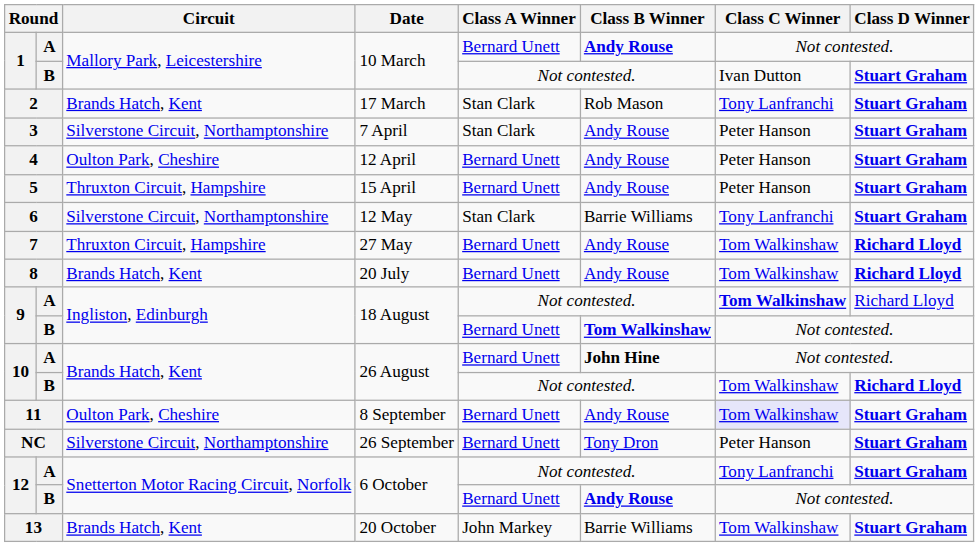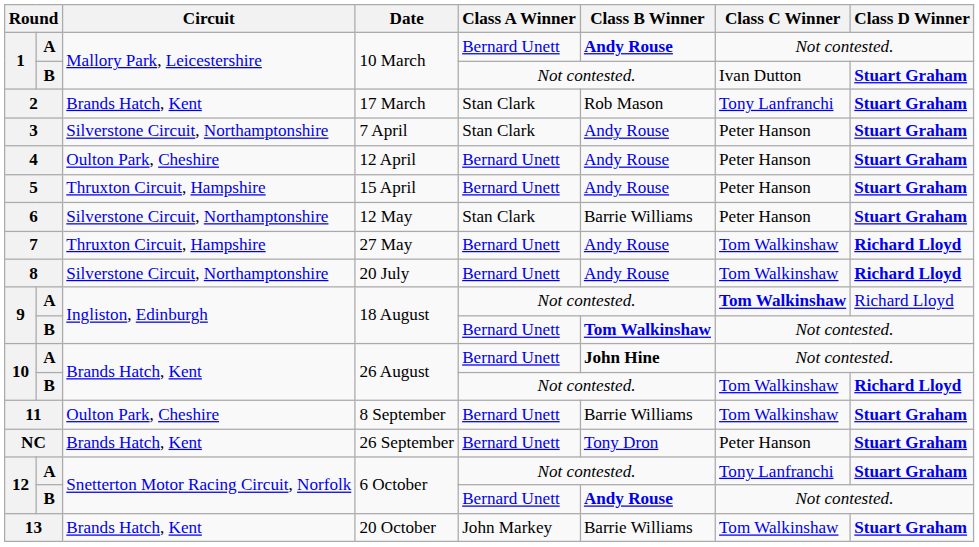 <table class="wikitable" style="font-size: 85%;">
 <tr>
 <th colspan=2>Round</th>
 <th>Circuit</th>
 <th>Date</th>
 <th>Class A Winner</th>
 <th>Class B Winner</th>
 <th>Class C Winner</th>
 <th>Class D Winner</th>
 </tr>
 <tr>
 <th rowspan=2>1</th>
 <th>A</th>
 <td rowspan=2><a href='#'>Mallory Park</a>, <a href='#'>Leicestershire</a></td>
 <td rowspan=2>10 March</td>
 <td> <a href='#'>Bernard Unett</a></td>
 <td> <strong><a href='#'>Andy Rouse</a></strong></td>
 <td colspan=2 align=center><em>Not contested.</em></td>
 </tr>
 <tr>
 <th>B</th>
 <td colspan=2 align=center><em>Not contested.</em></td>
 <td> Ivan Dutton</td>
 <td> <strong><a href='#'>Stuart Graham</a></strong></td>
 </tr>
 <tr>
 <th colspan=2>2</th>
 <td><a href='#'>Brands Hatch</a>, <a href='#'>Kent</a></td>
 <td>17 March</td>
 <td> Stan Clark</td>
 <td> Rob Mason</td>
 <td> <a href='#'>Tony Lanfranchi</a></td>
 <td> <strong><a href='#'>Stuart Graham</a></strong></td>
 </tr>
 <tr>
 <th colspan=2>3</th>
 <td><a href='#'>Silverstone Circuit</a>, <a href='#'>Northamptonshire</a></td>
 <td>7 April</td>
 <td> Stan Clark</td>
 <td> <a href='#'>Andy Rouse</a></td>
 <td> Peter Hanson</td>
 <td> <strong><a href='#'>Stuart Graham</a></strong></td>
 </tr>
 <tr>
 <th colspan=2>4</th>
 <td><a href='#'>Oulton Park</a>, <a href='#'>Cheshire</a></td>
 <td>12 April</td>
 <td> <a href='#'>Bernard Unett</a></td>
 <td> <a href='#'>Andy Rouse</a></td>
 <td> Peter Hanson</td>
 <td> <strong><a href='#'>Stuart Graham</a></strong></td>
 </tr>
 <tr>
 <th colspan=2>5</th>
 <td><a href='#'>Thruxton Circuit</a>, <a href='#'>Hampshire</a></td>
 <td>15 April</td>
 <td> <a href='#'>Bernard Unett</a></td>
 <td> <a href='#'>Andy Rouse</a></td>
 <td> Peter Hanson</td>
 <td> <strong><a href='#'>Stuart Graham</a></strong></td>
 </tr>
 <tr>
 <th colspan=2>6</th>
 <td><a href='#'>Silverstone Circuit</a>, <a href='#'>Northamptonshire</a></td>
 <td>12 May</td>
 <td> Stan Clark</td>
 <td> Barrie Williams</td>
-<td> <a href='#'>Tony Lanfranchi</a></td>
+<td> Peter Hanson</td>
 <td> <strong><a href='#'>Stuart Graham</a></strong></td>
 </tr>
 <tr>
 <th colspan=2>7</th>
 <td><a href='#'>Thruxton Circuit</a>, <a href='#'>Hampshire</a></td>
 <td>27 May</td>
 <td> <a href='#'>Bernard Unett</a></td>
 <td> <a href='#'>Andy Rouse</a></td>
 <td> <a href='#'>Tom Walkinshaw</a></td>
 <td> <strong><a href='#'>Richard Lloyd</a></strong></td>
 </tr>
 <tr>
 <th colspan=2>8</th>
-<td><a href='#'>Brands Hatch</a>, <a href='#'>Kent</a></td>
+<td><a href='#'>Silverstone Circuit</a>, <a href='#'>Northamptonshire</a></td>
 <td>20 July</td>
 <td> <a href='#'>Bernard Unett</a></td>
 <td> <a href='#'>Andy Rouse</a></td>
 <td> <a href='#'>Tom Walkinshaw</a></td>
 <td> <strong><a href='#'>Richard Lloyd</a></strong></td>
 </tr>
 <tr>
 <th rowspan=2>9</th>
 <th>A</th>
 <td rowspan=2><a href='#'>Ingliston</a>, <a href='#'>Edinburgh</a></td>
 <td rowspan=2>18 August</td>
 <td colspan=2 align=center><em>Not contested.</em></td>
 <td> <strong><a href='#'>Tom Walkinshaw</a></strong></td>
 <td> <a href='#'>Richard Lloyd</a></td>
 </tr>
 <tr>
 <th>B</th>
 <td> <a href='#'>Bernard Unett</a></td>
 <td> <strong><a href='#'>Tom Walkinshaw</a></strong></td>
 <td colspan=2 align=center><em>Not contested.</em></td>
 </tr>
 <tr>
 <th rowspan=2>10</th>
 <th>A</th>
 <td rowspan=2><a href='#'>Brands Hatch</a>, <a href='#'>Kent</a></td>
 <td rowspan=2>26 August</td>
 <td> <a href='#'>Bernard Unett</a></td>
 <td> <strong>John Hine</strong></td>
 <td colspan=2 align=center><em>Not contested.</em></td>
 </tr>
 <tr>
 <th>B</th>
 <td colspan=2 align=center><em>Not contested.</em></td>
 <td> <a href='#'>Tom Walkinshaw</a></td>
 <td> <strong><a href='#'>Richard Lloyd</a></strong></td>
 </tr>
 <tr>
 <th colspan=2>11</th>
 <td><a href='#'>Oulton Park</a>, <a href='#'>Cheshire</a></td>
 <td>8 September</td>
 <td> <a href='#'>Bernard Unett</a></td>
-<td> <a href='#'>Andy Rouse</a></td>
-<td style="background: lavender;"> <a href='#'>Tom Walkinshaw</a></td>
+<td> Barrie Williams</td>
+<td> <a href='#'>Tom Walkinshaw</a></td>
 <td> <strong><a href='#'>Stuart Graham</a></strong></td>
 </tr>
 <tr>
 <th colspan=2>NC</th>
-<td><a href='#'>Silverstone Circuit</a>, <a href='#'>Northamptonshire</a></td>
+<td><a href='#'>Brands Hatch</a>, <a href='#'>Kent</a></td>
 <td>26 September</td>
 <td> <a href='#'>Bernard Unett</a></td>
 <td> <a href='#'>Tony Dron</a></td>
 <td> Peter Hanson</td>
 <td> <strong><a href='#'>Stuart Graham</a></strong></td>
 </tr>
 <tr>
 <th rowspan=2>12</th>
 <th>A</th>
 <td rowspan=2><a href='#'>Snetterton Motor Racing Circuit</a>, <a href='#'>Norfolk</a></td>
 <td rowspan=2>6 October</td>
 <td colspan=2 align=center><em>Not contested.</em></td>
 <td> <a href='#'>Tony Lanfranchi</a></td>
 <td> <strong><a href='#'>Stuart Graham</a></strong></td>
 </tr>
 <tr>
 <th>B</th>
 <td> <a href='#'>Bernard Unett</a></td>
 <td> <strong><a href='#'>Andy Rouse</a></strong></td>
 <td colspan=2 align=center><em>Not contested.</em></td>
 </tr>
 <tr>
 <th colspan=2>13</th>
 <td><a href='#'>Brands Hatch</a>, <a href='#'>Kent</a></td>
 <td>20 October</td>
 <td> John Markey</td>
 <td> Barrie Williams</td>
 <td> <a href='#'>Tom Walkinshaw</a></td>
 <td> <strong><a href='#'>Stuart Graham</a></strong></td>
 </tr>
 </table>
